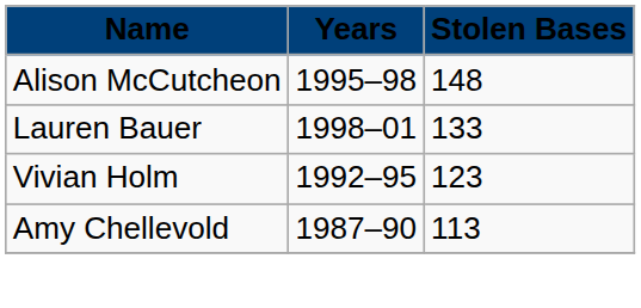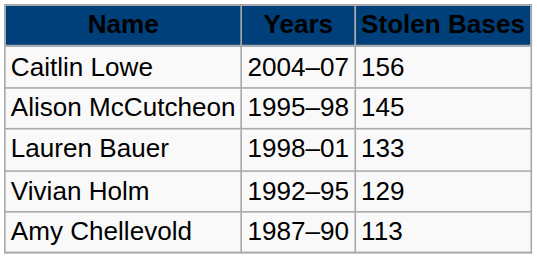 <table class="wikitable">
 <tr>
 <th style="background:#00407a;"><span>Name</span></th>
 <th style="background:#00407a;"><span>Years</span></th>
 <th style="background:#00407a;"><span>Stolen Bases</span></th>
 </tr>
 <tr>
+<td>Caitlin Lowe</td>
+<td>2004–07</td>
+<td>156</td>
+</tr>
+<tr>
 <td>Alison McCutcheon</td>
 <td>1995–98</td>
-<td>148</td>
+<td>145</td>
 </tr>
 <tr>
 <td>Lauren Bauer</td>
 <td>1998–01</td>
 <td>133</td>
 </tr>
 <tr>
 <td>Vivian Holm</td>
 <td>1992–95</td>
-<td>123</td>
+<td>129</td>
 </tr>
 <tr>
 <td>Amy Chellevold</td>
 <td>1987–90</td>
 <td>113</td>
 </tr>
 <tr>
 </tr>
 </table>
